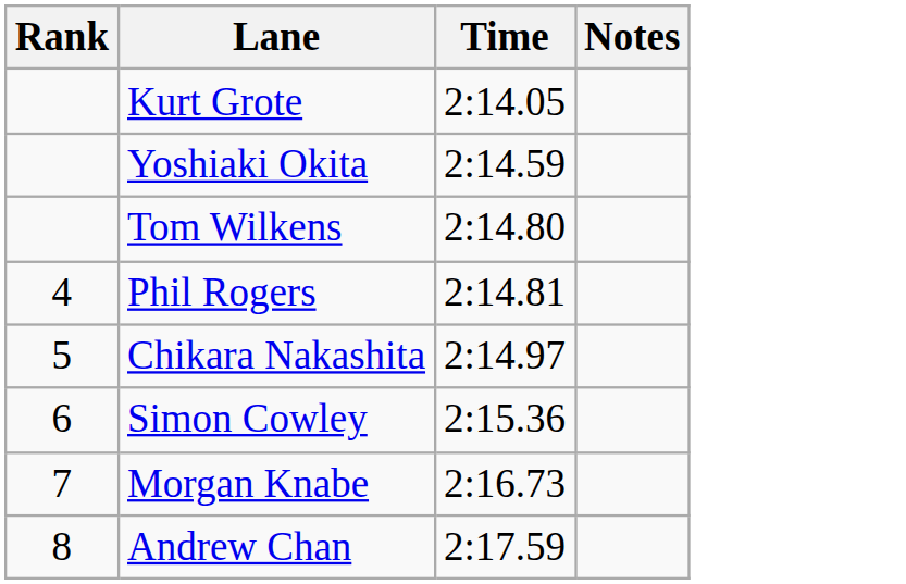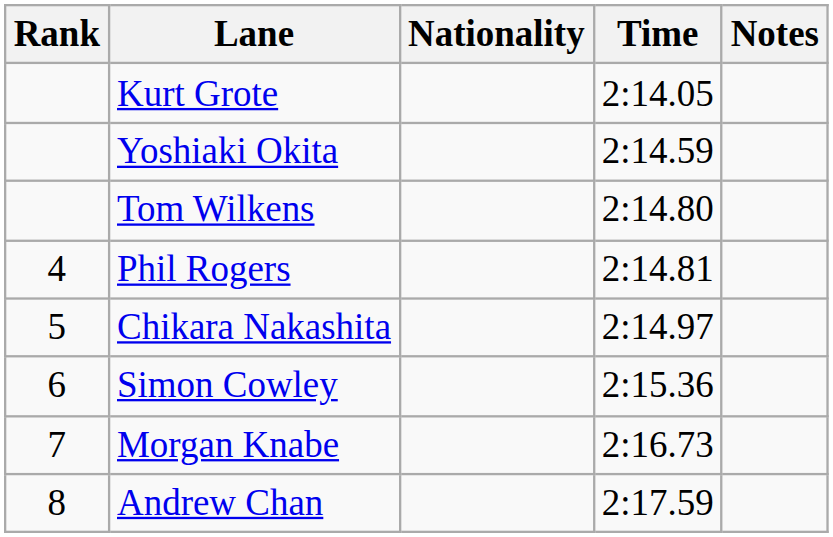 <table class="wikitable sortable" style="text-align:center">
 <tr>
 <th>Rank</th>
 <th>Lane</th>
+<th>Nationality</th>
 <th>Time</th>
 <th>Notes</th>
 </tr>
 <tr>
 <td></td>
 <td align=left><a href='#'>Kurt Grote</a></td>
+<td align=left></td>
 <td>2:14.05</td>
 <td></td>
 </tr>
 <tr>
 <td></td>
 <td align=left><a href='#'>Yoshiaki Okita</a></td>
+<td align=left></td>
 <td>2:14.59</td>
 <td></td>
 </tr>
 <tr>
 <td></td>
 <td align=left><a href='#'>Tom Wilkens</a></td>
+<td align=left></td>
 <td>2:14.80</td>
 <td></td>
 </tr>
 <tr>
 <td>4</td>
 <td align=left><a href='#'>Phil Rogers</a></td>
+<td align=left></td>
 <td>2:14.81</td>
 <td></td>
 </tr>
 <tr>
 <td>5</td>
 <td align=left><a href='#'>Chikara Nakashita</a></td>
+<td align=left></td>
 <td>2:14.97</td>
 <td></td>
 </tr>
 <tr>
 <td>6</td>
 <td align=left><a href='#'>Simon Cowley</a></td>
+<td align=left></td>
 <td>2:15.36</td>
 <td></td>
 </tr>
 <tr>
 <td>7</td>
 <td align=left><a href='#'>Morgan Knabe</a></td>
+<td align=left></td>
 <td>2:16.73</td>
 <td></td>
 </tr>
 <tr>
 <td>8</td>
 <td align=left><a href='#'>Andrew Chan</a></td>
+<td align=left></td>
 <td>2:17.59</td>
 <td></td>
 </tr>
 </table>
